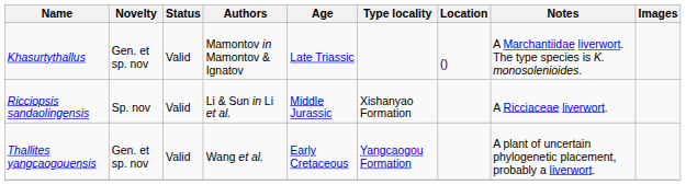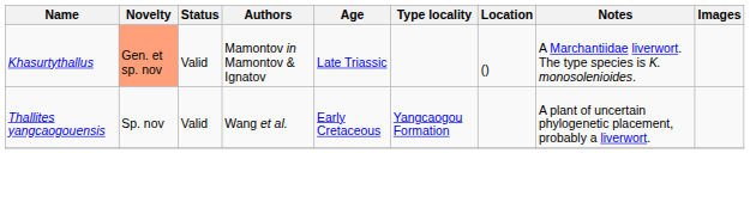 <table class="wikitable sortable" align="center" width="75%">
 <tr>
 <th>Name</th>
 <th>Novelty</th>
 <th>Status</th>
 <th>Authors</th>
 <th>Age</th>
 <th>Type locality</th>
 <th>Location</th>
 <th>Notes</th>
 <th>Images</th>
 </tr>
 <tr>
 <td><br><em><a href='#'>Khasurtythallus</a></em></td>
-<td><br>Gen. et sp. nov</td>
+<td style="background: lightsalmon;"><br>Gen. et sp. nov</td>
 <td><br>Valid</td>
 <td><br>Mamontov <em>in</em> Mamontov & Ignatov</td>
 <td><br><a href='#'>Late Triassic</a></td>
 <td></td>
 <td><br><br>()</td>
 <td><br>A <a href='#'>Marchantiidae</a> <a href='#'>liverwort</a>.<br> The type species is <em>K. monosolenioides</em>.</td>
 <td></td>
 </tr>
 <tr>
-<td><br><em><a href='#'>Ricciopsis sandaolingensis</a></em></td>
+<td><br><em><a href='#'>Thallites yangcaogouensis</a></em></td>
 <td><br>Sp. nov</td>
-<td><br>Valid</td>
-<td><br>Li & Sun <em>in</em> Li <em>et al.</em></td>
-<td><br><a href='#'>Middle Jurassic</a></td>
-<td><br>Xishanyao Formation</td>
-<td><br></td>
-<td><br>A <a href='#'>Ricciaceae</a> <a href='#'>liverwort</a>.</td>
-<td></td>
-</tr>
-<tr>
-<td><br><em><a href='#'>Thallites yangcaogouensis</a></em></td>
-<td><br>Gen. et sp. nov</td>
 <td><br>Valid</td>
 <td><br>Wang <em>et al.</em></td>
 <td><br><a href='#'>Early Cretaceous</a></td>
 <td><br><a href='#'>Yangcaogou Formation</a></td>
 <td><br></td>
 <td><br>A plant of uncertain phylogenetic placement, probably a <a href='#'>liverwort</a>.</td>
 <td></td>
 </tr>
 <tr>
 </tr>
 </table>
